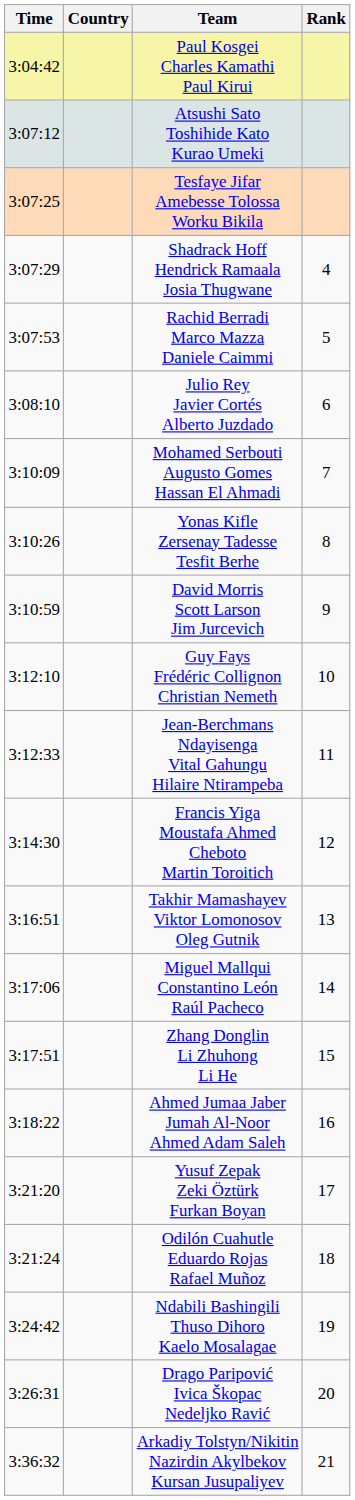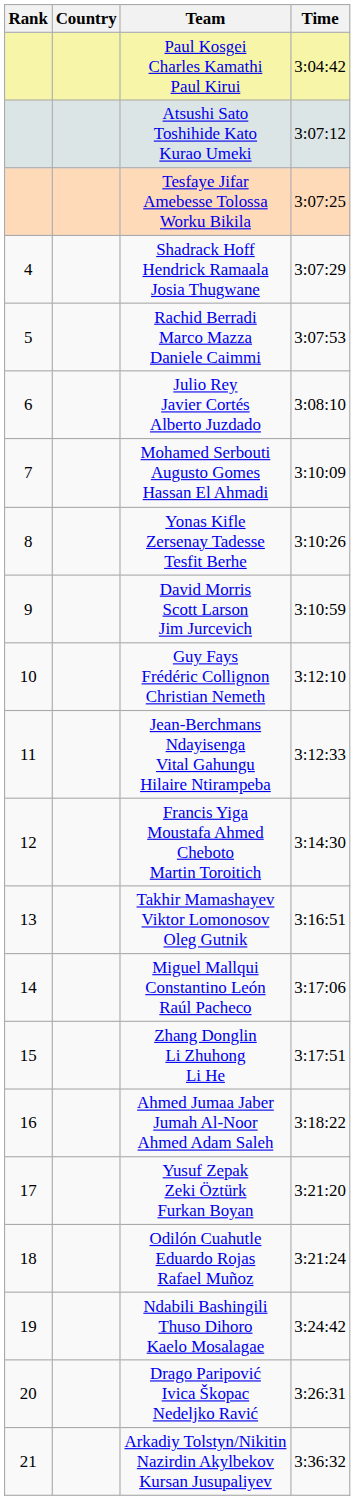 <table class="wikitable sortable" style=" text-align:center; font-size:95%;" width="50%">
 <tr>
-<th>Time</th>
+<th>Rank</th>
 <th>Country</th>
 <th>Team</th>
-<th>Rank</th>
+<th>Time</th>
 </tr>
 <tr bgcolor="#F7F6A8">
-<td>3:04:42</td>
+<td align=center></td>
 <td></td>
 <td><a href='#'>Paul Kosgei</a><br><a href='#'>Charles Kamathi</a><br><a href='#'>Paul Kirui</a></td>
-<td align=center></td>
+<td>3:04:42</td>
 </tr>
 <tr bgcolor="#DCE5E5">
-<td>3:07:12</td>
+<td align=center></td>
 <td></td>
 <td><a href='#'>Atsushi Sato</a><br><a href='#'>Toshihide Kato</a><br><a href='#'>Kurao Umeki</a></td>
-<td align=center></td>
+<td>3:07:12</td>
 </tr>
 <tr bgcolor="#FFDAB9">
-<td>3:07:25</td>
+<td align=center></td>
 <td></td>
 <td><a href='#'>Tesfaye Jifar</a><br><a href='#'>Amebesse Tolossa</a><br><a href='#'>Worku Bikila</a></td>
-<td align=center></td>
+<td>3:07:25</td>
 </tr>
 <tr>
-<td>3:07:29</td>
+<td align=center>4</td>
 <td></td>
 <td><a href='#'>Shadrack Hoff</a><br><a href='#'>Hendrick Ramaala</a><br><a href='#'>Josia Thugwane</a></td>
-<td align=center>4</td>
+<td>3:07:29</td>
 </tr>
 <tr>
-<td>3:07:53</td>
+<td align=center>5</td>
 <td></td>
 <td><a href='#'>Rachid Berradi</a><br><a href='#'>Marco Mazza</a><br><a href='#'>Daniele Caimmi</a></td>
-<td align=center>5</td>
+<td>3:07:53</td>
 </tr>
 <tr>
-<td>3:08:10</td>
+<td align=center>6</td>
 <td></td>
 <td><a href='#'>Julio Rey</a><br><a href='#'>Javier Cortés</a><br><a href='#'>Alberto Juzdado</a></td>
-<td align=center>6</td>
+<td>3:08:10</td>
 </tr>
 <tr>
-<td>3:10:09</td>
+<td align=center>7</td>
 <td></td>
 <td><a href='#'>Mohamed Serbouti</a><br><a href='#'>Augusto Gomes</a><br><a href='#'>Hassan El Ahmadi</a></td>
-<td align=center>7</td>
+<td>3:10:09</td>
 </tr>
 <tr>
-<td>3:10:26</td>
+<td align=center>8</td>
 <td></td>
 <td><a href='#'>Yonas Kifle</a><br><a href='#'>Zersenay Tadesse</a><br><a href='#'>Tesfit Berhe</a></td>
-<td align=center>8</td>
+<td>3:10:26</td>
 </tr>
 <tr>
-<td>3:10:59</td>
+<td align=center>9</td>
 <td></td>
 <td><a href='#'>David Morris</a><br><a href='#'>Scott Larson</a><br><a href='#'>Jim Jurcevich</a></td>
-<td align=center>9</td>
+<td>3:10:59</td>
 </tr>
 <tr>
-<td>3:12:10</td>
+<td align=center>10</td>
 <td></td>
 <td><a href='#'>Guy Fays</a><br><a href='#'>Frédéric Collignon</a><br><a href='#'>Christian Nemeth</a></td>
-<td align=center>10</td>
+<td>3:12:10</td>
 </tr>
 <tr>
-<td>3:12:33</td>
+<td align=center>11</td>
 <td></td>
 <td><a href='#'>Jean-Berchmans Ndayisenga</a><br><a href='#'>Vital Gahungu</a><br><a href='#'>Hilaire Ntirampeba</a></td>
-<td align=center>11</td>
+<td>3:12:33</td>
 </tr>
 <tr>
-<td>3:14:30</td>
+<td align=center>12</td>
 <td></td>
 <td><a href='#'>Francis Yiga</a><br><a href='#'>Moustafa Ahmed Cheboto</a><br><a href='#'>Martin Toroitich</a></td>
-<td align=center>12</td>
+<td>3:14:30</td>
 </tr>
 <tr>
-<td>3:16:51</td>
+<td align=center>13</td>
 <td></td>
 <td><a href='#'>Takhir Mamashayev</a><br><a href='#'>Viktor Lomonosov</a><br><a href='#'>Oleg Gutnik</a></td>
-<td align=center>13</td>
+<td>3:16:51</td>
 </tr>
 <tr>
-<td>3:17:06</td>
+<td align=center>14</td>
 <td></td>
 <td><a href='#'>Miguel Mallqui</a><br><a href='#'>Constantino León</a><br><a href='#'>Raúl Pacheco</a></td>
-<td align=center>14</td>
+<td>3:17:06</td>
 </tr>
 <tr>
-<td>3:17:51</td>
+<td align=center>15</td>
 <td></td>
 <td><a href='#'>Zhang Donglin</a><br><a href='#'>Li Zhuhong</a><br><a href='#'>Li He</a></td>
-<td align=center>15</td>
+<td>3:17:51</td>
 </tr>
 <tr>
-<td>3:18:22</td>
+<td align=center>16</td>
 <td></td>
 <td><a href='#'>Ahmed Jumaa Jaber</a><br><a href='#'>Jumah Al-Noor</a><br><a href='#'>Ahmed Adam Saleh</a></td>
-<td align=center>16</td>
+<td>3:18:22</td>
 </tr>
 <tr>
-<td>3:21:20</td>
+<td align=center>17</td>
 <td></td>
 <td><a href='#'>Yusuf Zepak</a><br><a href='#'>Zeki Öztürk</a><br><a href='#'>Furkan Boyan</a></td>
-<td align=center>17</td>
+<td>3:21:20</td>
 </tr>
 <tr>
-<td>3:21:24</td>
+<td align=center>18</td>
 <td></td>
 <td><a href='#'>Odilón Cuahutle</a><br><a href='#'>Eduardo Rojas</a><br><a href='#'>Rafael Muñoz</a></td>
-<td align=center>18</td>
+<td>3:21:24</td>
 </tr>
 <tr>
-<td>3:24:42</td>
+<td align=center>19</td>
 <td></td>
 <td><a href='#'>Ndabili Bashingili</a><br><a href='#'>Thuso Dihoro</a><br><a href='#'>Kaelo Mosalagae</a></td>
-<td align=center>19</td>
+<td>3:24:42</td>
 </tr>
 <tr>
-<td>3:26:31</td>
+<td align=center>20</td>
 <td></td>
 <td><a href='#'>Drago Paripović</a><br><a href='#'>Ivica Škopac</a><br><a href='#'>Nedeljko Ravić</a></td>
-<td align=center>20</td>
+<td>3:26:31</td>
 </tr>
 <tr>
-<td>3:36:32</td>
+<td align=center>21</td>
 <td></td>
 <td><a href='#'>Arkadiy Tolstyn/Nikitin</a><br><a href='#'>Nazirdin Akylbekov</a><br><a href='#'>Kursan Jusupaliyev</a></td>
-<td align=center>21</td>
+<td>3:36:32</td>
 </tr>
 </table>
